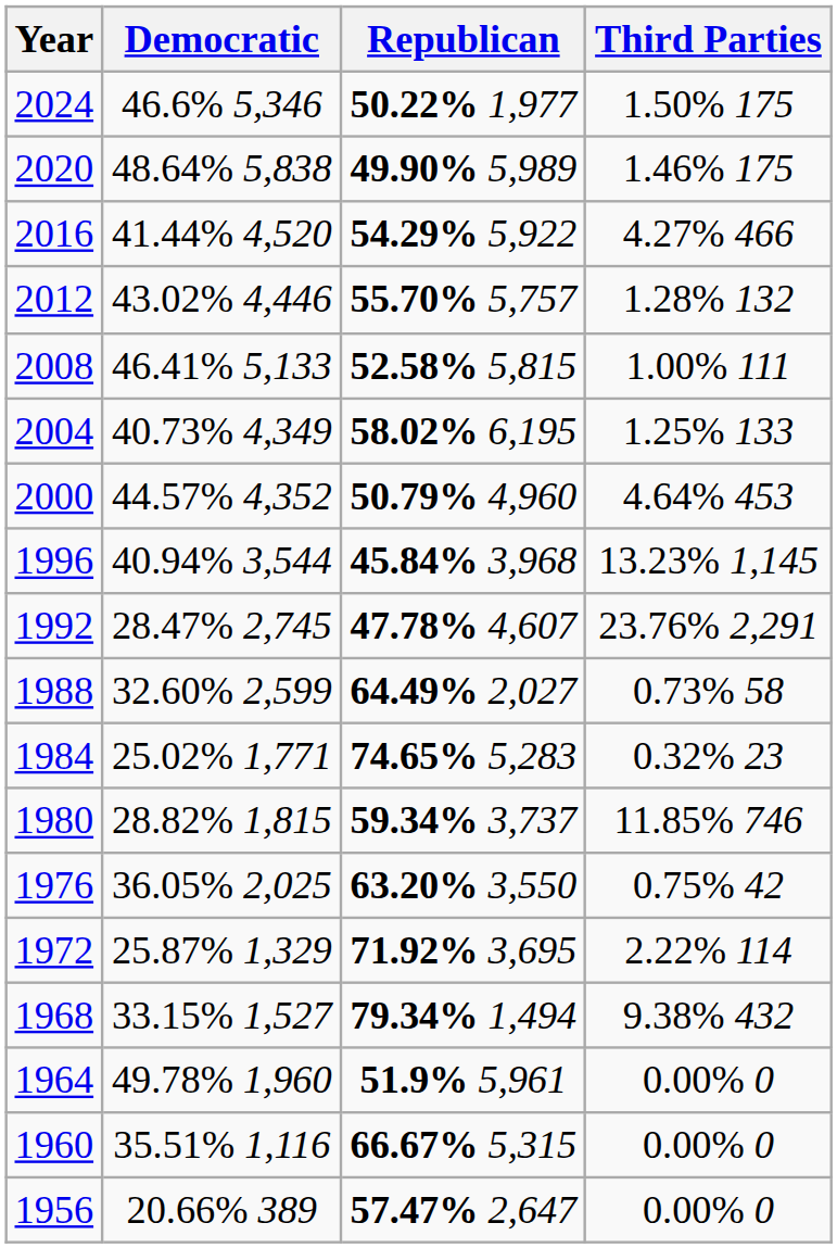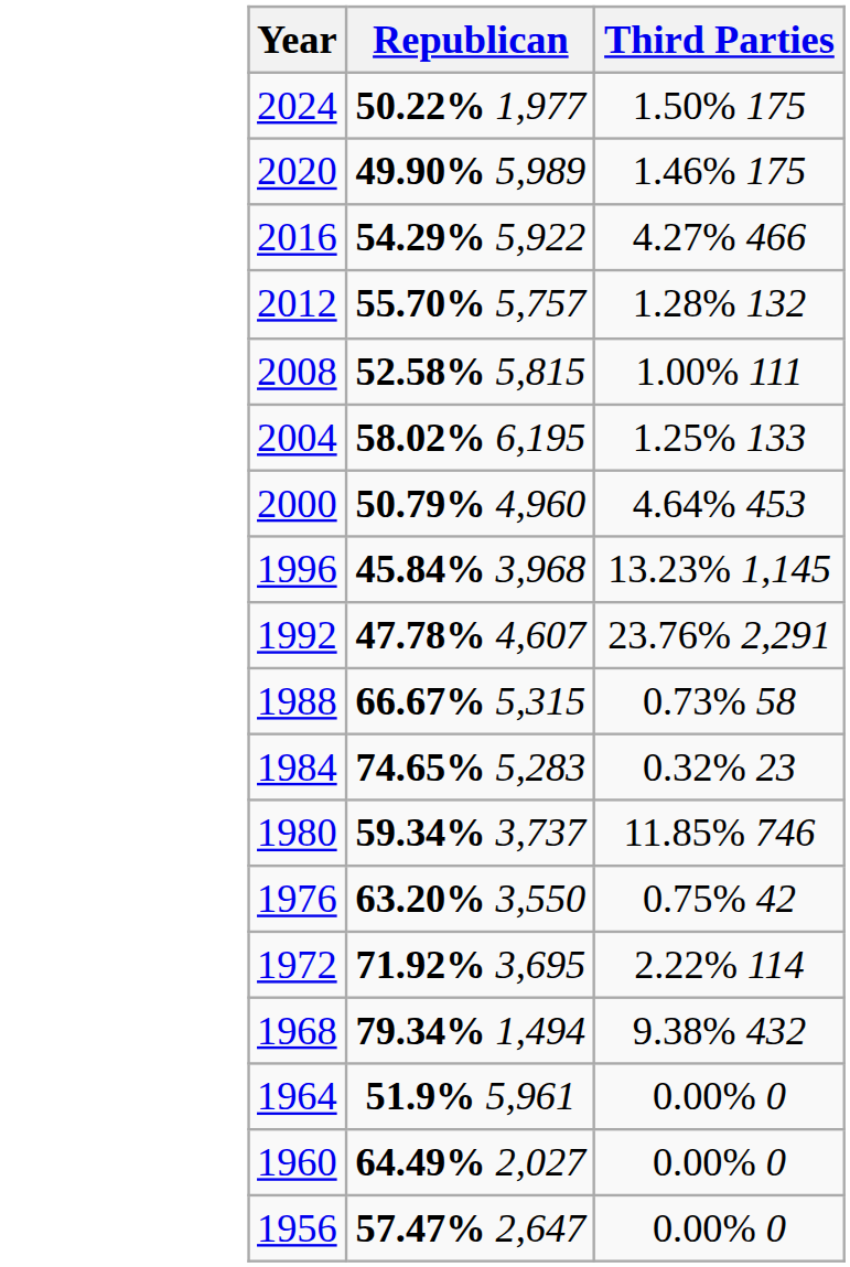 <table class="wikitable"  style="float:right; margin:1em; font-size:95%;">
 <tr style="background:lightgrey;">
 <th>Year</th>
-<th><a href='#'>Democratic</a></th>
 <th><a href='#'>Republican</a></th>
 <th><a href='#'>Third Parties</a></th>
 </tr>
 <tr>
 <td align="center" ><a href='#'>2024</a></td>
-<td align="center" >46.6% <em>5,346</em></td>
 <td align="center" ><strong>50.22%</strong> <em>1,977</em></td>
 <td align="center" >1.50% <em>175</em></td>
 </tr>
 <tr>
 <td align="center" ><a href='#'>2020</a></td>
-<td align="center" >48.64% <em>5,838</em></td>
 <td align="center" ><strong>49.90%</strong> <em>5,989</em></td>
 <td align="center" >1.46% <em>175</em></td>
 </tr>
 <tr>
 <td align="center" ><a href='#'>2016</a></td>
-<td align="center" >41.44% <em>4,520</em></td>
 <td align="center" ><strong>54.29%</strong> <em>5,922</em></td>
 <td align="center" >4.27% <em>466</em></td>
 </tr>
 <tr>
 <td align="center" ><a href='#'>2012</a></td>
-<td align="center" >43.02% <em>4,446</em></td>
 <td align="center" ><strong>55.70%</strong> <em>5,757</em></td>
 <td align="center" >1.28% <em>132</em></td>
 </tr>
 <tr>
 <td align="center" ><a href='#'>2008</a></td>
-<td align="center" >46.41% <em>5,133</em></td>
 <td align="center" ><strong>52.58%</strong> <em>5,815</em></td>
 <td align="center" >1.00% <em>111</em></td>
 </tr>
 <tr>
 <td align="center" ><a href='#'>2004</a></td>
-<td align="center" >40.73% <em>4,349</em></td>
 <td align="center" ><strong>58.02%</strong> <em>6,195</em></td>
 <td align="center" >1.25% <em>133</em></td>
 </tr>
 <tr>
 <td align="center" ><a href='#'>2000</a></td>
-<td align="center" >44.57% <em>4,352</em></td>
 <td align="center" ><strong>50.79%</strong> <em>4,960</em></td>
 <td align="center" >4.64% <em>453</em></td>
 </tr>
 <tr>
 <td align="center" ><a href='#'>1996</a></td>
-<td align="center" >40.94% <em>3,544</em></td>
 <td align="center" ><strong>45.84%</strong> <em>3,968</em></td>
 <td align="center" >13.23% <em>1,145</em></td>
 </tr>
 <tr>
 <td align="center" ><a href='#'>1992</a></td>
-<td align="center" >28.47% <em>2,745</em></td>
 <td align="center" ><strong>47.78%</strong> <em>4,607</em></td>
 <td align="center" >23.76% <em>2,291</em></td>
 </tr>
 <tr>
 <td align="center" ><a href='#'>1988</a></td>
-<td align="center" >32.60% <em>2,599</em></td>
-<td align="center" ><strong>64.49%</strong> <em>2,027</em></td>
+<td align="center" ><strong>66.67%</strong> <em>5,315</em></td>
 <td align="center" >0.73% <em>58</em></td>
 </tr>
 <tr>
 <td align="center" ><a href='#'>1984</a></td>
-<td align="center" >25.02% <em>1,771</em></td>
 <td align="center" ><strong>74.65%</strong> <em>5,283</em></td>
 <td align="center" >0.32% <em>23</em></td>
 </tr>
 <tr>
 <td align="center" ><a href='#'>1980</a></td>
-<td align="center" >28.82% <em>1,815</em></td>
 <td align="center" ><strong>59.34%</strong> <em>3,737</em></td>
 <td align="center" >11.85% <em>746</em></td>
 </tr>
 <tr>
 <td align="center" ><a href='#'>1976</a></td>
-<td align="center" >36.05% <em>2,025</em></td>
 <td align="center" ><strong>63.20%</strong> <em>3,550</em></td>
 <td align="center" >0.75% <em>42</em></td>
 </tr>
 <tr>
 <td align="center" ><a href='#'>1972</a></td>
-<td align="center" >25.87% <em>1,329</em></td>
 <td align="center" ><strong>71.92%</strong> <em>3,695</em></td>
 <td align="center" >2.22% <em>114</em></td>
 </tr>
 <tr>
 <td align="center" ><a href='#'>1968</a></td>
-<td align="center" >33.15% <em>1,527</em></td>
 <td align="center" ><strong>79.34%</strong> <em>1,494</em></td>
 <td align="center" >9.38% <em>432</em></td>
 </tr>
 <tr>
 <td align="center" ><a href='#'>1964</a></td>
-<td align="center" >49.78% <em>1,960</em></td>
 <td align="center" ><strong>51.9%</strong> <em>5,961</em></td>
 <td align="center" >0.00% <em>0</em></td>
 </tr>
 <tr>
 <td align="center" ><a href='#'>1960</a></td>
-<td align="center" >35.51% <em>1,116</em></td>
-<td align="center" ><strong>66.67%</strong> <em>5,315</em></td>
+<td align="center" ><strong>64.49%</strong> <em>2,027</em></td>
 <td align="center" >0.00% <em>0</em></td>
 </tr>
 <tr>
 <td align="center" ><a href='#'>1956</a></td>
-<td align="center" >20.66% <em>389</em></td>
 <td align="center" ><strong>57.47%</strong> <em>2,647</em></td>
 <td align="center" >0.00% <em>0</em></td>
 </tr>
 </table>
